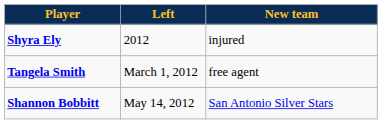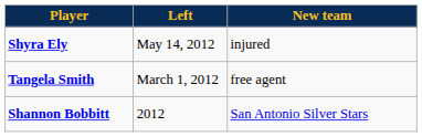 <table class="wikitable center">
 <tr align="center"  bgcolor="#dddddd">
 <td style="background:#092C57;color:#FFC322; width:140px"><strong>Player</strong></td>
 <td style="background:#092C57;color:#FFC322; width:100px"><strong>Left</strong></td>
 <td style="background:#092C57;color:#FFC322; width:210px"><strong>New team</strong></td>
 </tr>
 <tr style="height:40px">
 <td><strong><a href='#'>Shyra Ely</a></strong></td>
-<td>2012</td>
+<td>May 14, 2012</td>
 <td>injured</td>
 </tr>
 <tr style="height:40px">
 <td><strong><a href='#'>Tangela Smith</a></strong></td>
 <td>March 1, 2012</td>
 <td>free agent</td>
 </tr>
 <tr style="height:40px">
 <td><strong><a href='#'>Shannon Bobbitt</a></strong></td>
-<td>May 14, 2012</td>
+<td>2012</td>
 <td><a href='#'>San Antonio Silver Stars</a></td>
 </tr>
 </table>
